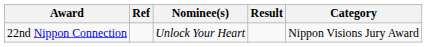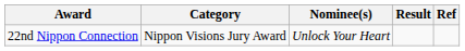 <table class="wikitable">
 <tr>
 <th>Award</th>
-<th>Ref</th>
+<th>Category</th>
 <th>Nominee(s)</th>
 <th>Result</th>
-<th>Category</th>
+<th>Ref</th>
 </tr>
 <tr>
 <td>22nd <a href='#'>Nippon Connection</a></td>
-<td></td>
+<td>Nippon Visions Jury Award</td>
 <td><em>Unlock Your Heart</em></td>
 <td></td>
-<td>Nippon Visions Jury Award</td>
+<td></td>
 </tr>
 </table>
